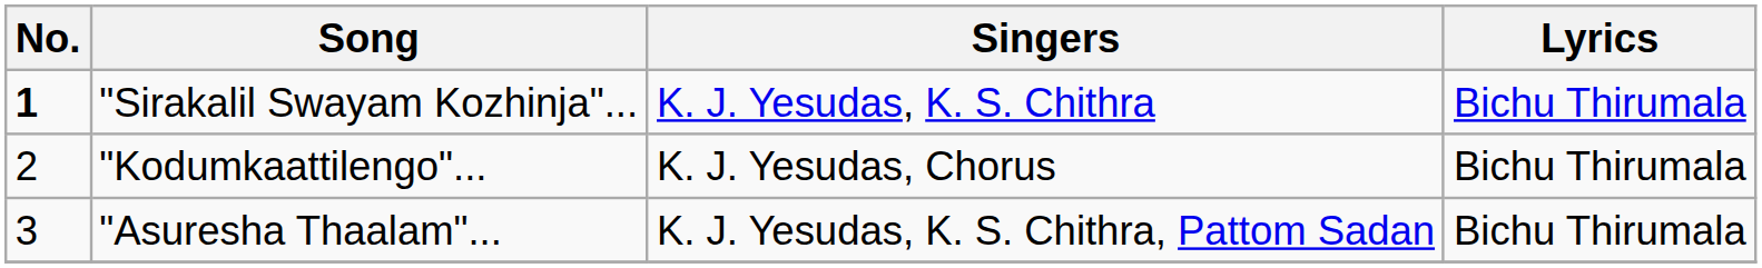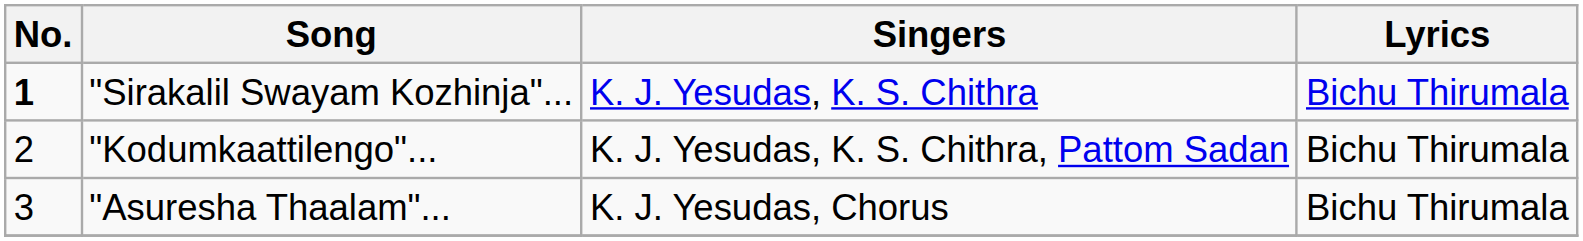 <table class="wikitable" style="font-size:95%;">
 <tr>
 <th>No.</th>
 <th>Song</th>
 <th>Singers</th>
 <th>Lyrics</th>
 </tr>
 <tr>
 <td><strong>1</strong></td>
 <td>"Sirakalil Swayam Kozhinja"...</td>
 <td><a href='#'>K. J. Yesudas</a>, <a href='#'>K. S. Chithra</a></td>
 <td><a href='#'>Bichu Thirumala</a></td>
 </tr>
 <tr>
 <td>2</td>
 <td>"Kodumkaattilengo"...</td>
-<td>K. J. Yesudas, Chorus</td>
+<td>K. J. Yesudas, K. S. Chithra, <a href='#'>Pattom Sadan</a></td>
 <td>Bichu Thirumala</td>
 </tr>
 <tr>
 <td>3</td>
 <td>"Asuresha Thaalam"...</td>
-<td>K. J. Yesudas, K. S. Chithra, <a href='#'>Pattom Sadan</a></td>
+<td>K. J. Yesudas, Chorus</td>
 <td>Bichu Thirumala</td>
 </tr>
 <tr>
 </tr>
 </table>
